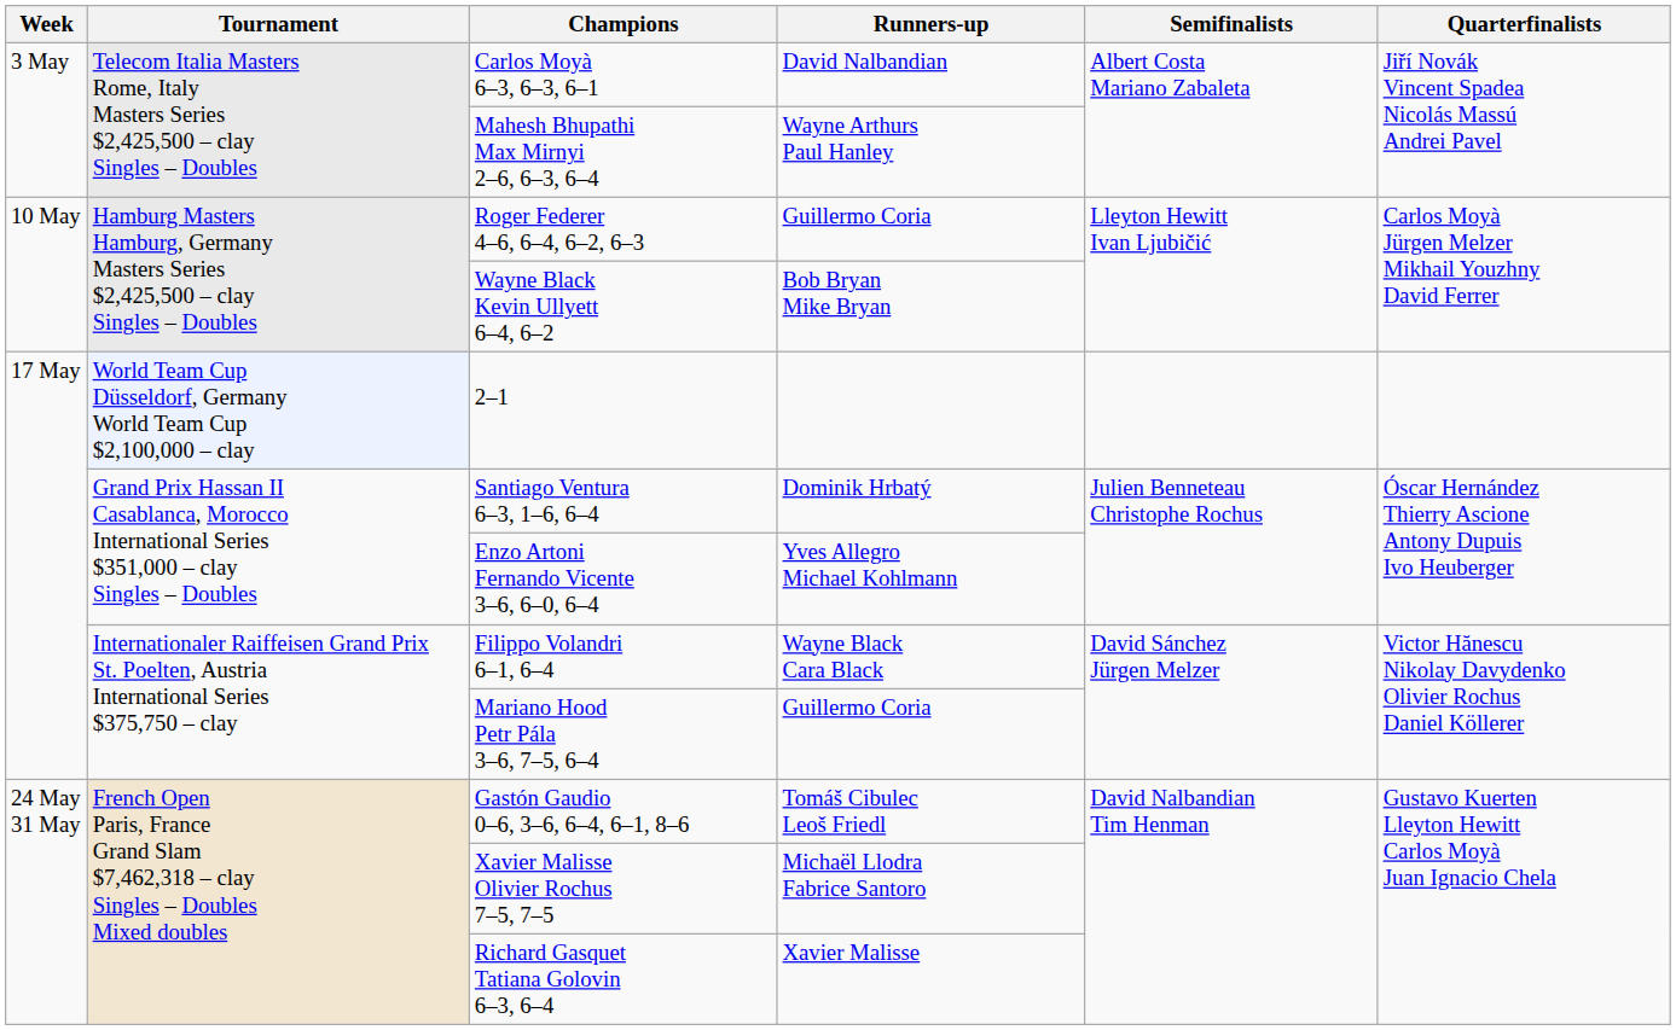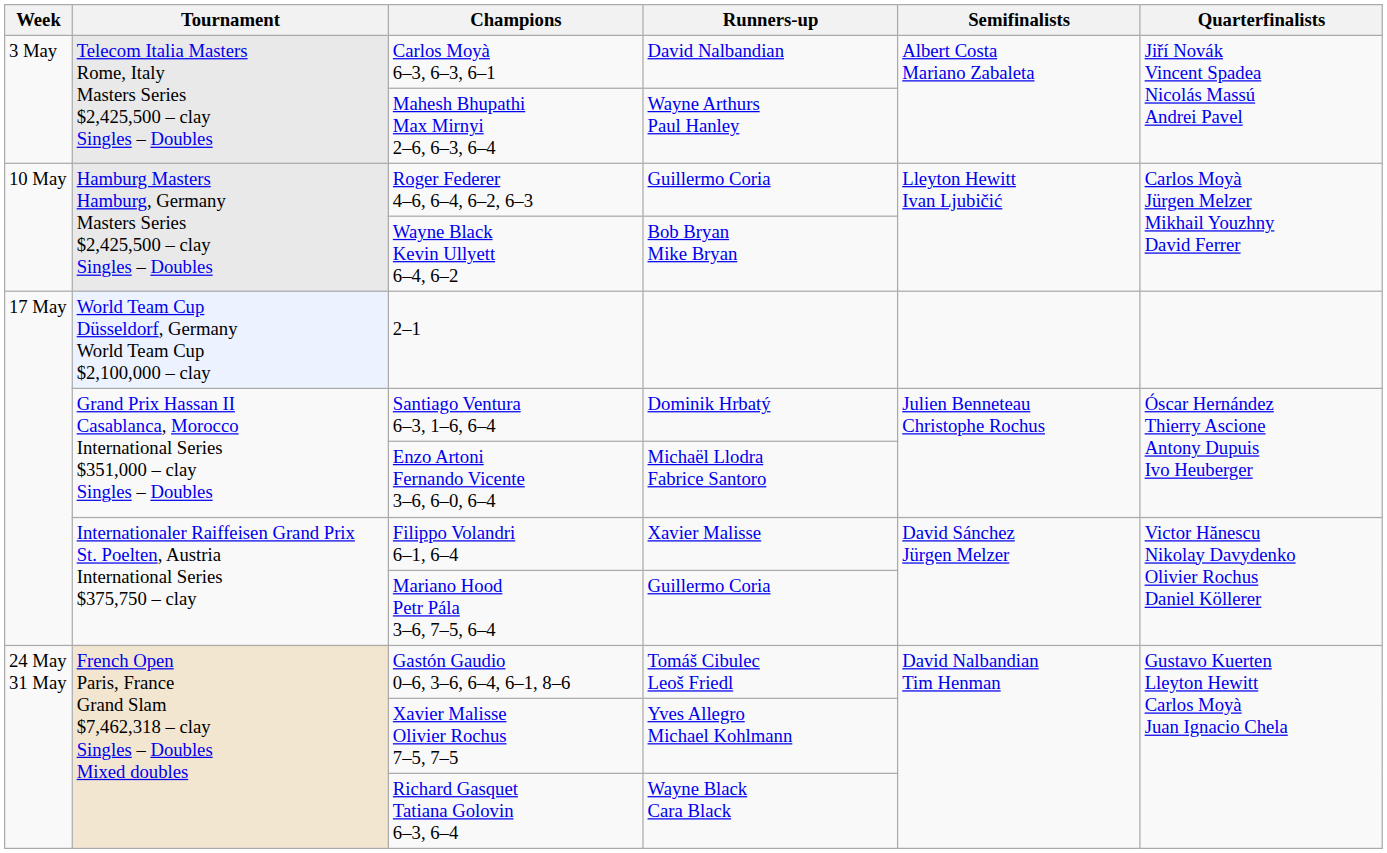 <table class=wikitable style=font-size:95%>
 <tr>
 <th style="width:48px;">Week</th>
 <th style="width:250px;">Tournament</th>
 <th style="width:200px;">Champions</th>
 <th style="width:200px;">Runners-up</th>
 <th style="width:190px;">Semifinalists</th>
 <th style="width:190px;">Quarterfinalists</th>
 </tr>
 <tr valign=top>
 <td rowspan=2>3 May</td>
 <td bgcolor=#E9E9E9 rowspan=2><a href='#'>Telecom Italia Masters</a><br> Rome, Italy<br>Masters Series<br>$2,425,500 – clay <br> <a href='#'>Singles</a> – <a href='#'>Doubles</a></td>
 <td> <a href='#'>Carlos Moyà</a> <br>6–3, 6–3, 6–1</td>
 <td> <a href='#'>David Nalbandian</a></td>
 <td rowspan=2> <a href='#'>Albert Costa</a> <br> <a href='#'>Mariano Zabaleta</a></td>
 <td rowspan=2> <a href='#'>Jiří Novák</a> <br>  <a href='#'>Vincent Spadea</a> <br> <a href='#'>Nicolás Massú</a>  <br>  <a href='#'>Andrei Pavel</a></td>
 </tr>
 <tr valign=top>
 <td> <a href='#'>Mahesh Bhupathi</a><br> <a href='#'>Max Mirnyi</a><br> 2–6, 6–3, 6–4</td>
 <td> <a href='#'>Wayne Arthurs</a><br> <a href='#'>Paul Hanley</a></td>
 </tr>
 <tr valign=top>
 <td rowspan=2>10 May</td>
 <td bgcolor=#E9E9E9 rowspan=2><a href='#'>Hamburg Masters</a><br> <a href='#'>Hamburg</a>, Germany<br>Masters Series<br>$2,425,500 – clay <br> <a href='#'>Singles</a> – <a href='#'>Doubles</a></td>
 <td> <a href='#'>Roger Federer</a> <br>4–6, 6–4, 6–2, 6–3</td>
 <td> <a href='#'>Guillermo Coria</a></td>
 <td rowspan=2> <a href='#'>Lleyton Hewitt</a> <br> <a href='#'>Ivan Ljubičić</a></td>
 <td rowspan=2> <a href='#'>Carlos Moyà</a> <br>  <a href='#'>Jürgen Melzer</a> <br> <a href='#'>Mikhail Youzhny</a>  <br>  <a href='#'>David Ferrer</a></td>
 </tr>
 <tr valign=top>
 <td> <a href='#'>Wayne Black</a><br> <a href='#'>Kevin Ullyett</a><br> 6–4, 6–2</td>
 <td> <a href='#'>Bob Bryan</a><br> <a href='#'>Mike Bryan</a></td>
 </tr>
 <tr valign=top>
 <td rowspan=5>17 May</td>
 <td bgcolor=#ECF2FF><a href='#'>World Team Cup</a><br> <a href='#'>Düsseldorf</a>, Germany<br>World Team Cup<br>$2,100,000 – clay</td>
 <td><br>2–1</td>
 <td></td>
 <td><br> </td>
 <td><br> <br> <br> </td>
 </tr>
 <tr valign=top>
 <td rowspan=2><a href='#'>Grand Prix Hassan II</a><br> <a href='#'>Casablanca</a>, <a href='#'>Morocco</a><br>International Series<br>$351,000 – clay <br> <a href='#'>Singles</a> – <a href='#'>Doubles</a></td>
 <td> <a href='#'>Santiago Ventura</a> <br>6–3, 1–6, 6–4</td>
 <td> <a href='#'>Dominik Hrbatý</a></td>
 <td rowspan=2> <a href='#'>Julien Benneteau</a> <br> <a href='#'>Christophe Rochus</a></td>
 <td rowspan=2> <a href='#'>Óscar Hernández</a> <br>  <a href='#'>Thierry Ascione</a> <br> <a href='#'>Antony Dupuis</a>  <br>  <a href='#'>Ivo Heuberger</a></td>
 </tr>
 <tr valign=top>
 <td> <a href='#'>Enzo Artoni</a><br> <a href='#'>Fernando Vicente</a><br> 3–6, 6–0, 6–4</td>
-<td> <a href='#'>Yves Allegro</a><br> <a href='#'>Michael Kohlmann</a></td>
+<td> <a href='#'>Michaël Llodra</a><br> <a href='#'>Fabrice Santoro</a></td>
 </tr>
 <tr valign=top>
 <td rowspan=2><a href='#'>Internationaler Raiffeisen Grand Prix</a><br>  <a href='#'>St. Poelten</a>, Austria<br>International Series<br>$375,750 – clay</td>
 <td> <a href='#'>Filippo Volandri</a> <br>6–1, 6–4</td>
-<td> <a href='#'>Wayne Black</a><br> <a href='#'>Cara Black</a></td>
+<td> <a href='#'>Xavier Malisse</a></td>
 <td rowspan=2> <a href='#'>David Sánchez</a> <br> <a href='#'>Jürgen Melzer</a></td>
 <td rowspan=2> <a href='#'>Victor Hănescu</a> <br>  <a href='#'>Nikolay Davydenko</a> <br> <a href='#'>Olivier Rochus</a>  <br>  <a href='#'>Daniel Köllerer</a></td>
 </tr>
 <tr valign=top>
 <td> <a href='#'>Mariano Hood</a><br> <a href='#'>Petr Pála</a><br> 3–6, 7–5, 6–4</td>
 <td> <a href='#'>Guillermo Coria</a></td>
 </tr>
 <tr valign=top>
 <td rowspan=3>24 May<br>31 May</td>
 <td bgcolor=#F3E6D rowspan=3><a href='#'>French Open</a><br> Paris, France<br>Grand Slam<br>$7,462,318 – clay <br> <a href='#'>Singles</a> – <a href='#'>Doubles</a> <br> <a href='#'>Mixed doubles</a></td>
 <td> <a href='#'>Gastón Gaudio</a><br>0–6, 3–6, 6–4, 6–1, 8–6</td>
 <td> <a href='#'>Tomáš Cibulec</a><br> <a href='#'>Leoš Friedl</a></td>
 <td rowspan=3> <a href='#'>David Nalbandian</a><br> <a href='#'>Tim Henman</a></td>
 <td rowspan=3> <a href='#'>Gustavo Kuerten</a><br> <a href='#'>Lleyton Hewitt</a><br> <a href='#'>Carlos Moyà</a><br> <a href='#'>Juan Ignacio Chela</a></td>
 </tr>
 <tr valign=top>
 <td> <a href='#'>Xavier Malisse</a><br> <a href='#'>Olivier Rochus</a><br>7–5, 7–5</td>
-<td> <a href='#'>Michaël Llodra</a><br> <a href='#'>Fabrice Santoro</a></td>
+<td> <a href='#'>Yves Allegro</a><br> <a href='#'>Michael Kohlmann</a></td>
 </tr>
 <tr valign=top>
 <td> <a href='#'>Richard Gasquet</a><br> <a href='#'>Tatiana Golovin</a><br>6–3, 6–4</td>
-<td> <a href='#'>Xavier Malisse</a></td>
+<td> <a href='#'>Wayne Black</a><br> <a href='#'>Cara Black</a></td>
 </tr>
 </table>
